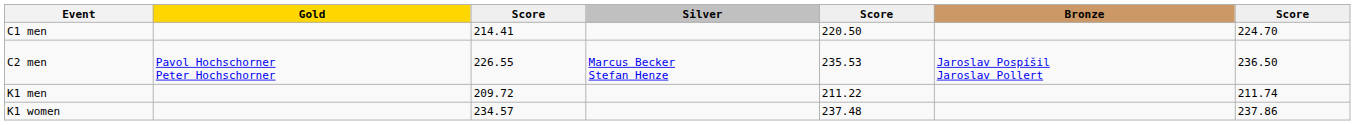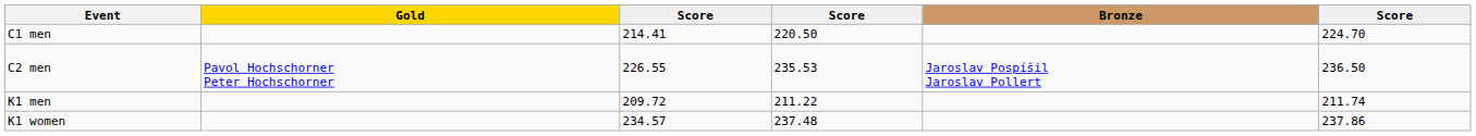 <table class="wikitable" width=100%>
 <tr>
 <th>Event</th>
 <td align=center bgcolor="gold"><strong>Gold</strong></td>
 <td align=center bgcolor="EFEFEF"><strong>Score</strong></td>
-<td align=center bgcolor="silver"><strong>Silver</strong></td>
 <td align=center bgcolor="EFEFEF"><strong>Score</strong></td>
 <td align=center bgcolor="CC9966"><strong>Bronze</strong></td>
 <td align=center bgcolor="EFEFEF"><strong>Score</strong></td>
 </tr>
 <tr>
 <td>C1 men</td>
 <td></td>
 <td>214.41</td>
-<td></td>
 <td>220.50</td>
 <td></td>
 <td>224.70</td>
 </tr>
 <tr>
 <td>C2 men</td>
 <td><br><a href='#'>Pavol Hochschorner</a><br><a href='#'>Peter Hochschorner</a></td>
 <td>226.55</td>
-<td><br><a href='#'>Marcus Becker</a><br><a href='#'>Stefan Henze</a></td>
 <td>235.53</td>
 <td><br><a href='#'>Jaroslav Pospíšil</a><br><a href='#'>Jaroslav Pollert</a></td>
 <td>236.50</td>
 </tr>
 <tr>
 <td>K1 men</td>
 <td></td>
 <td>209.72</td>
-<td></td>
 <td>211.22</td>
 <td></td>
 <td>211.74</td>
 </tr>
 <tr>
 <td>K1 women</td>
 <td></td>
 <td>234.57</td>
-<td></td>
 <td>237.48</td>
 <td></td>
 <td>237.86</td>
 </tr>
 </table>
